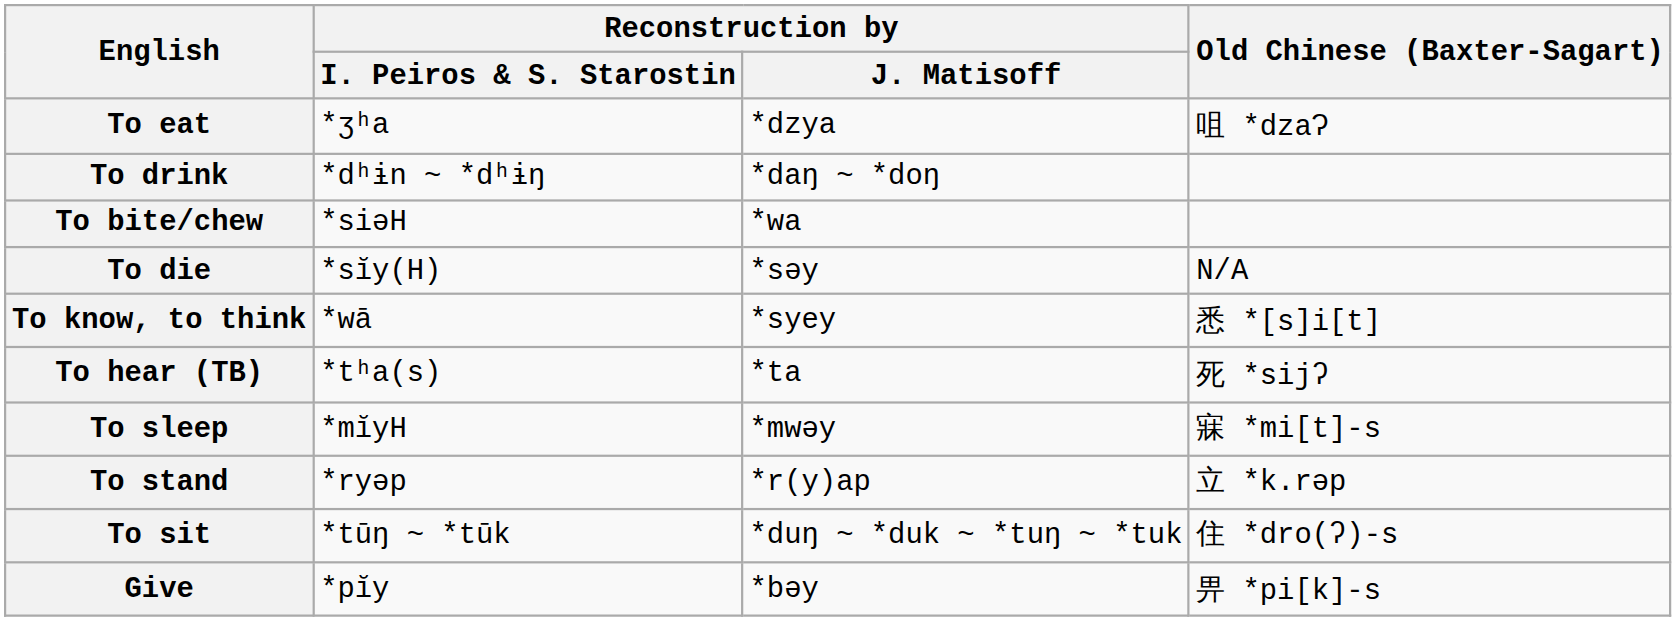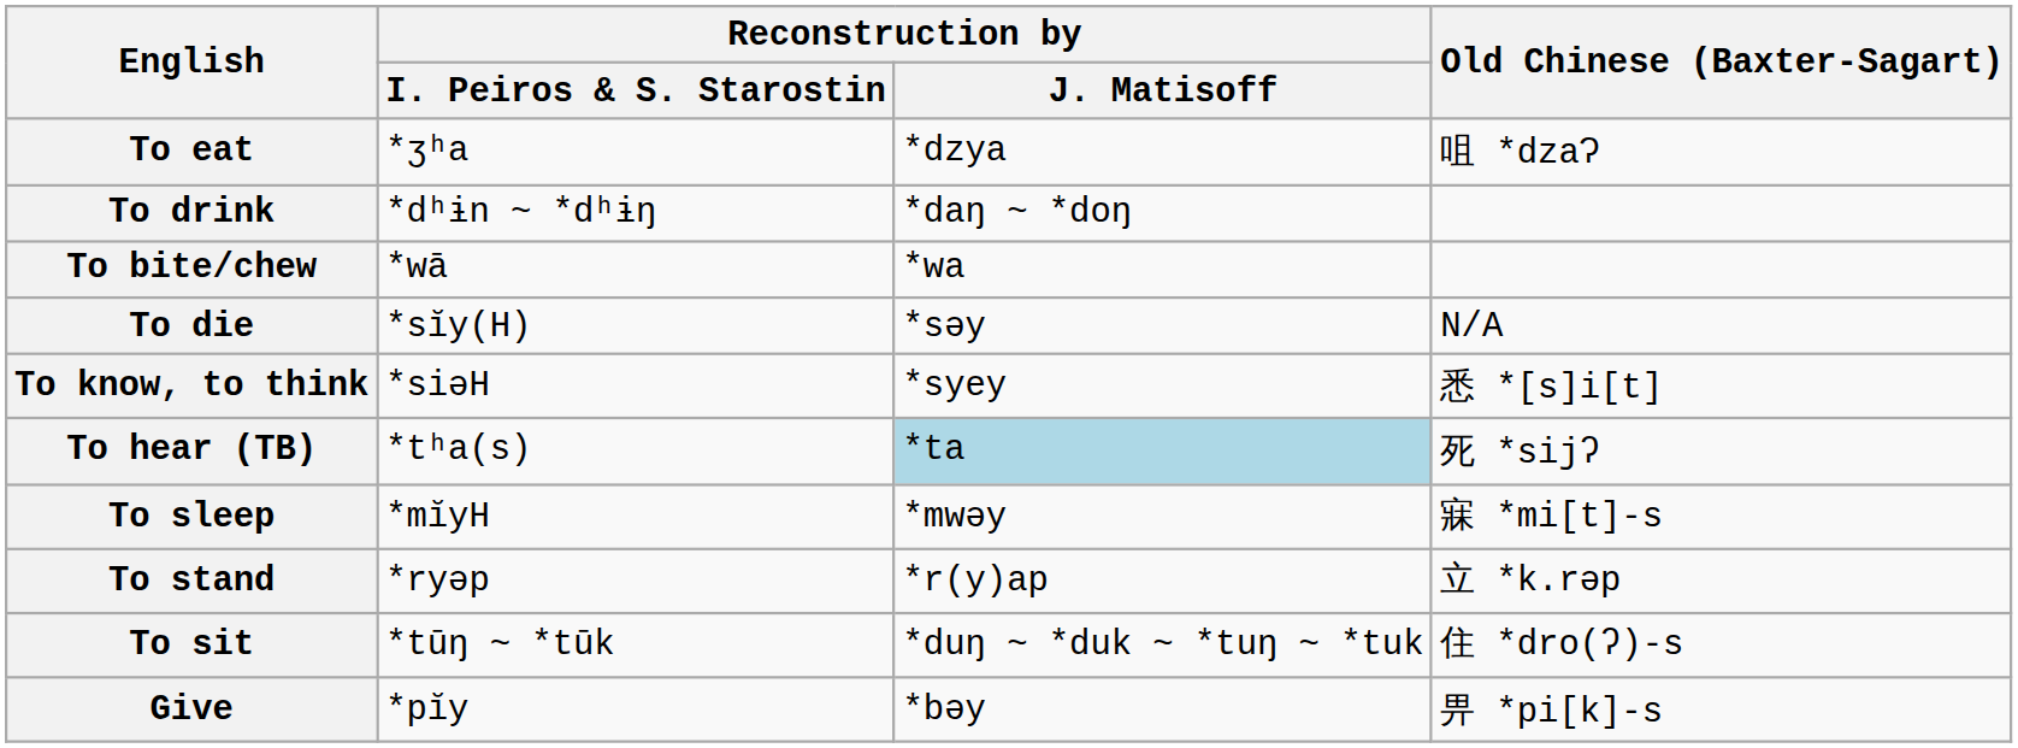 <table class="wikitable">
 <tr>
 <th rowspan=2>English</th>
 <th colspan=2>Reconstruction by</th>
 <th rowspan=2>Old Chinese (Baxter-Sagart)</th>
 </tr>
 <tr>
 <th>I. Peiros & S. Starostin</th>
 <th>J. Matisoff</th>
 </tr>
 <tr>
 <th>To eat</th>
 <td>*ʒʰa</td>
 <td>*dzya</td>
 <td>咀 *dzaɁ</td>
 </tr>
 <tr>
 <th>To drink</th>
 <td>*dʰɨn ~ *dʰɨŋ</td>
 <td>*daŋ ~ *doŋ</td>
 <td></td>
 </tr>
 <tr>
 <th>To bite/chew</th>
-<td>*siǝH</td>
+<td>*wā</td>
 <td>*wa</td>
 <td></td>
 </tr>
 <tr>
 <th>To die</th>
 <td>*sĭy(H)</td>
 <td>*sǝy</td>
 <td>N/A</td>
 </tr>
 <tr>
 <th>To know, to think</th>
-<td>*wā</td>
+<td>*siǝH</td>
 <td>*syey</td>
 <td>悉 *[s]i[t]</td>
 </tr>
 <tr>
 <th>To hear (TB)</th>
 <td>*tʰa(s)</td>
-<td>*ta</td>
+<td style="background: lightblue;">*ta</td>
 <td>死 *sijʔ</td>
 </tr>
 <tr>
 <th>To sleep</th>
 <td>*mĭyH</td>
 <td>*mwǝy</td>
 <td>寐 *mi[t]-s</td>
 </tr>
 <tr>
 <th>To stand</th>
 <td>*ryǝp</td>
 <td>*r(y)ap</td>
 <td>立 *k.rәp</td>
 </tr>
 <tr>
 <th>To sit</th>
 <td>*tūŋ ~ *tūk</td>
 <td>*duŋ ~ *duk ~ *tuŋ ~ *tuk</td>
 <td>住 *dro(ʔ)-s</td>
 </tr>
 <tr>
 <th>Give</th>
 <td>*pĭy</td>
 <td>*bǝy</td>
 <td>畀 *pi[k]‑s</td>
 </tr>
 </table>
